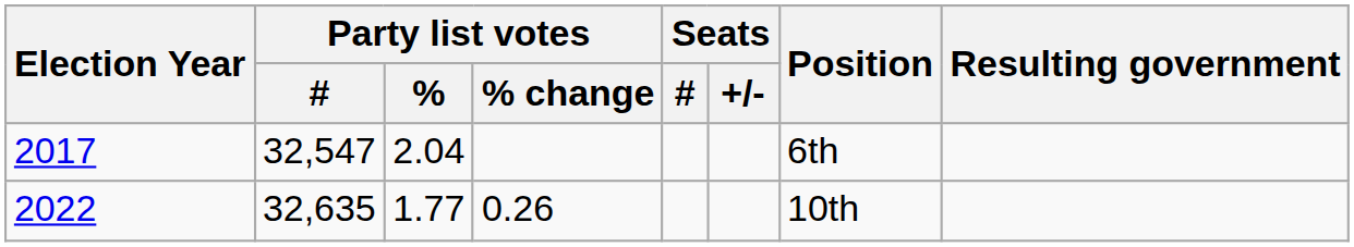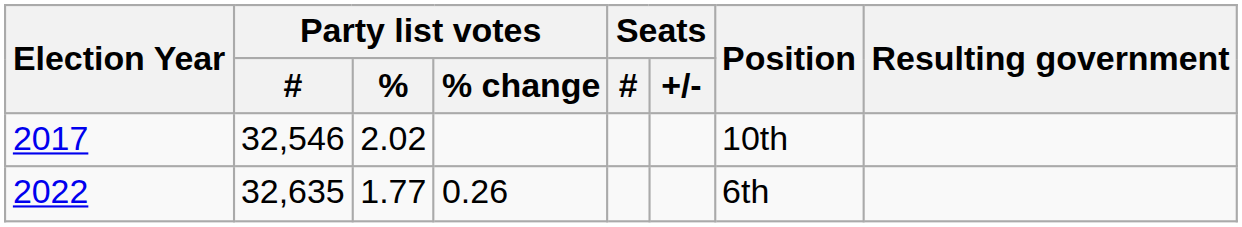 <table class="wikitable">
 <tr>
 <th rowspan="2">Election Year</th>
 <th colspan="3">Party list votes</th>
 <th colspan="2">Seats</th>
 <th rowspan="2">Position</th>
 <th rowspan="2">Resulting government</th>
 </tr>
 <tr>
 <th>#</th>
 <th>%</th>
 <th>% change</th>
 <th>#</th>
 <th>+/-</th>
 </tr>
 <tr>
 <td><a href='#'>2017</a></td>
-<td>32,547</td>
-<td>2.04</td>
+<td>32,546</td>
+<td>2.02</td>
 <td></td>
 <td></td>
 <td></td>
-<td>6th</td>
+<td> 10th</td>
 <td></td>
 </tr>
 <tr>
 <td><a href='#'>2022</a></td>
 <td>32,635</td>
 <td>1.77</td>
 <td> 0.26</td>
 <td></td>
 <td></td>
-<td> 10th</td>
+<td>6th</td>
 <td></td>
 </tr>
 </table>
